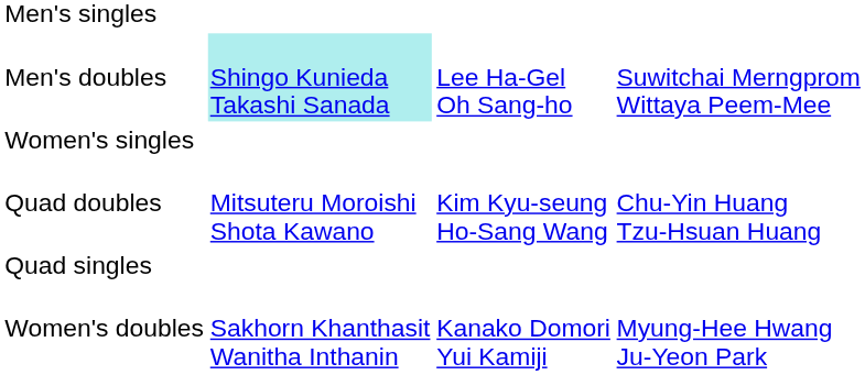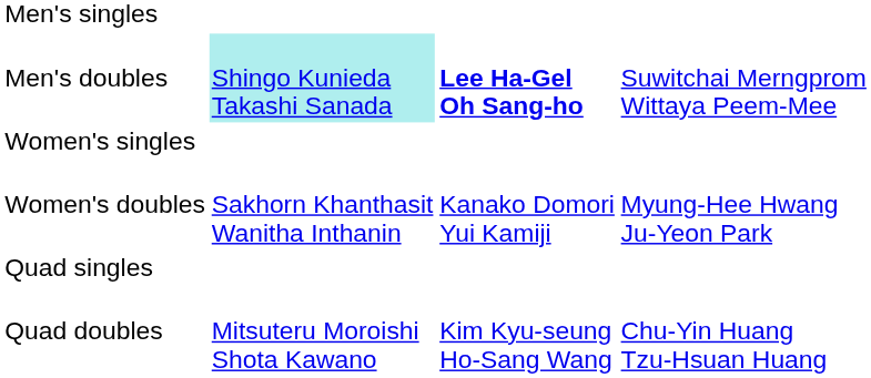 <table>
 <tr>
 <td>Men's singles</td>
 <td></td>
 <td></td>
 <td></td>
 </tr>
 <tr>
 <td>Men's doubles</td>
 <td style="background: paleturquoise;"> <br> <a href='#'>Shingo Kunieda</a> <br> <a href='#'>Takashi Sanada</a></td>
-<td> <br> <a href='#'>Lee Ha-Gel</a> <br> <a href='#'>Oh Sang-ho</a></td>
+<td><strong> <br> <a href='#'>Lee Ha-Gel</a> <br> <a href='#'>Oh Sang-ho</a></strong></td>
 <td> <br> <a href='#'>Suwitchai Merngprom</a> <br> <a href='#'>Wittaya Peem-Mee</a></td>
 </tr>
 <tr>
 <td>Women's singles</td>
+<td></td>
+<td></td>
+<td></td>
+</tr>
+<tr>
+<td>Women's doubles</td>
+<td> <br> <a href='#'>Sakhorn Khanthasit</a> <br> <a href='#'>Wanitha Inthanin</a></td>
+<td> <br> <a href='#'>Kanako Domori</a> <br> <a href='#'>Yui Kamiji</a></td>
+<td> <br> <a href='#'>Myung-Hee Hwang</a> <br> <a href='#'>Ju-Yeon Park</a></td>
+</tr>
+<tr>
+<td>Quad singles</td>
 <td></td>
 <td></td>
 <td></td>
 </tr>
 <tr>
 <td>Quad doubles</td>
 <td> <br> <a href='#'>Mitsuteru Moroishi</a> <br> <a href='#'>Shota Kawano</a></td>
 <td> <br> <a href='#'>Kim Kyu-seung</a> <br> <a href='#'>Ho-Sang Wang</a></td>
 <td> <br> <a href='#'>Chu-Yin Huang</a> <br> <a href='#'>Tzu-Hsuan Huang</a></td>
 </tr>
-<tr>
-<td>Quad singles</td>
-<td></td>
-<td></td>
-<td></td>
-</tr>
-<tr>
-<td>Women's doubles</td>
-<td> <br> <a href='#'>Sakhorn Khanthasit</a> <br> <a href='#'>Wanitha Inthanin</a></td>
-<td> <br> <a href='#'>Kanako Domori</a> <br> <a href='#'>Yui Kamiji</a></td>
-<td> <br> <a href='#'>Myung-Hee Hwang</a> <br> <a href='#'>Ju-Yeon Park</a></td>
-</tr>
 </table>
